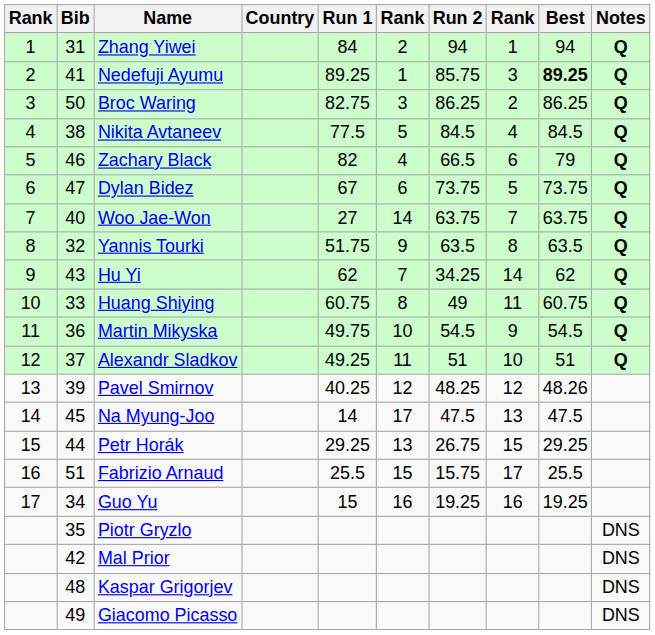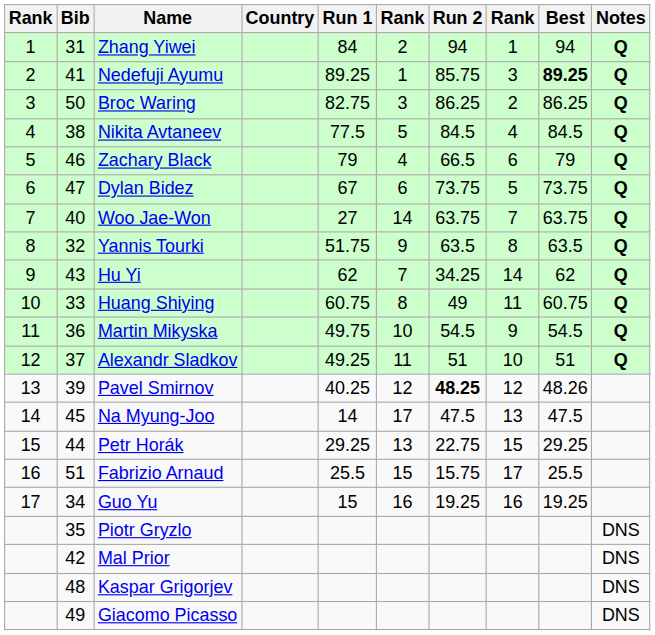 <table class="wikitable sortable" style="text-align:center">
 <tr>
 <th>Rank</th>
 <th>Bib</th>
 <th>Name</th>
 <th>Country</th>
 <th>Run 1</th>
 <th>Rank</th>
 <th>Run 2</th>
 <th>Rank</th>
 <th>Best</th>
 <th>Notes</th>
 </tr>
 <tr bgcolor=ccffcc>
 <td>1</td>
 <td>31</td>
 <td align=left><a href='#'>Zhang Yiwei</a></td>
 <td align=left></td>
 <td>84</td>
 <td>2</td>
 <td>94</td>
 <td>1</td>
 <td>94</td>
 <td><strong>Q</strong></td>
 </tr>
 <tr bgcolor=ccffcc>
 <td>2</td>
 <td>41</td>
 <td align=left><a href='#'>Nedefuji Ayumu</a></td>
 <td align=left></td>
 <td>89.25</td>
 <td>1</td>
 <td>85.75</td>
 <td>3</td>
 <td><strong>89.25</strong></td>
 <td><strong>Q</strong></td>
 </tr>
 <tr bgcolor=ccffcc>
 <td>3</td>
 <td>50</td>
 <td align=left><a href='#'>Broc Waring</a></td>
 <td align=left></td>
 <td>82.75</td>
 <td>3</td>
 <td>86.25</td>
 <td>2</td>
 <td>86.25</td>
 <td><strong>Q</strong></td>
 </tr>
 <tr bgcolor=ccffcc>
 <td>4</td>
 <td>38</td>
 <td align=left><a href='#'>Nikita Avtaneev</a></td>
 <td align=left></td>
 <td>77.5</td>
 <td>5</td>
 <td>84.5</td>
 <td>4</td>
 <td>84.5</td>
 <td><strong>Q</strong></td>
 </tr>
 <tr bgcolor=ccffcc>
 <td>5</td>
 <td>46</td>
 <td align=left><a href='#'>Zachary Black</a></td>
 <td align=left></td>
-<td>82</td>
+<td>79</td>
 <td>4</td>
 <td>66.5</td>
 <td>6</td>
 <td>79</td>
 <td><strong>Q</strong></td>
 </tr>
 <tr bgcolor=ccffcc>
 <td>6</td>
 <td>47</td>
 <td align=left><a href='#'>Dylan Bidez</a></td>
 <td align=left></td>
 <td>67</td>
 <td>6</td>
 <td>73.75</td>
 <td>5</td>
 <td>73.75</td>
 <td><strong>Q</strong></td>
 </tr>
 <tr bgcolor=ccffcc>
 <td>7</td>
 <td>40</td>
 <td align=left><a href='#'>Woo Jae-Won</a></td>
 <td align=left></td>
 <td>27</td>
 <td>14</td>
 <td>63.75</td>
 <td>7</td>
 <td>63.75</td>
 <td><strong>Q</strong></td>
 </tr>
 <tr bgcolor=ccffcc>
 <td>8</td>
 <td>32</td>
 <td align=left><a href='#'>Yannis Tourki</a></td>
 <td align=left></td>
 <td>51.75</td>
 <td>9</td>
 <td>63.5</td>
 <td>8</td>
 <td>63.5</td>
 <td><strong>Q</strong></td>
 </tr>
 <tr bgcolor=ccffcc>
 <td>9</td>
 <td>43</td>
 <td align=left><a href='#'>Hu Yi</a></td>
 <td align=left></td>
 <td>62</td>
 <td>7</td>
 <td>34.25</td>
 <td>14</td>
 <td>62</td>
 <td><strong>Q</strong></td>
 </tr>
 <tr bgcolor=ccffcc>
 <td>10</td>
 <td>33</td>
 <td align=left><a href='#'>Huang Shiying</a></td>
 <td align=left></td>
 <td>60.75</td>
 <td>8</td>
 <td>49</td>
 <td>11</td>
 <td>60.75</td>
 <td><strong>Q</strong></td>
 </tr>
 <tr bgcolor=ccffcc>
 <td>11</td>
 <td>36</td>
 <td align=left><a href='#'>Martin Mikyska</a></td>
 <td align=left></td>
 <td>49.75</td>
 <td>10</td>
 <td>54.5</td>
 <td>9</td>
 <td>54.5</td>
 <td><strong>Q</strong></td>
 </tr>
 <tr bgcolor=ccffcc>
 <td>12</td>
 <td>37</td>
 <td align=left><a href='#'>Alexandr Sladkov</a></td>
 <td align=left></td>
 <td>49.25</td>
 <td>11</td>
 <td>51</td>
 <td>10</td>
 <td>51</td>
 <td><strong>Q</strong></td>
 </tr>
 <tr>
 <td>13</td>
 <td>39</td>
 <td align=left><a href='#'>Pavel Smirnov</a></td>
 <td align=left></td>
 <td>40.25</td>
 <td>12</td>
-<td>48.25</td>
+<td><strong>48.25</strong></td>
 <td>12</td>
 <td>48.26</td>
 <td></td>
 </tr>
 <tr>
 <td>14</td>
 <td>45</td>
 <td align=left><a href='#'>Na Myung-Joo</a></td>
 <td align=left></td>
 <td>14</td>
 <td>17</td>
 <td>47.5</td>
 <td>13</td>
 <td>47.5</td>
 <td></td>
 </tr>
 <tr>
 <td>15</td>
 <td>44</td>
 <td align=left><a href='#'>Petr Horák</a></td>
 <td align=left></td>
 <td>29.25</td>
 <td>13</td>
-<td>26.75</td>
+<td>22.75</td>
 <td>15</td>
 <td>29.25</td>
 <td></td>
 </tr>
 <tr>
 <td>16</td>
 <td>51</td>
 <td align=left><a href='#'>Fabrizio Arnaud</a></td>
 <td align=left></td>
 <td>25.5</td>
 <td>15</td>
 <td>15.75</td>
 <td>17</td>
 <td>25.5</td>
 <td></td>
 </tr>
 <tr>
 <td>17</td>
 <td>34</td>
 <td align=left><a href='#'>Guo Yu</a></td>
 <td align=left></td>
 <td>15</td>
 <td>16</td>
 <td>19.25</td>
 <td>16</td>
 <td>19.25</td>
 <td></td>
 </tr>
 <tr>
 <td></td>
 <td>35</td>
 <td align=left><a href='#'>Piotr Gryzlo</a></td>
 <td align=left></td>
 <td></td>
 <td></td>
 <td></td>
 <td></td>
 <td></td>
 <td>DNS</td>
 </tr>
 <tr>
 <td></td>
 <td>42</td>
 <td align=left><a href='#'>Mal Prior</a></td>
 <td align=left></td>
 <td></td>
 <td></td>
 <td></td>
 <td></td>
 <td></td>
 <td>DNS</td>
 </tr>
 <tr>
 <td></td>
 <td>48</td>
 <td align=left><a href='#'>Kaspar Grigorjev</a></td>
 <td align=left></td>
 <td></td>
 <td></td>
 <td></td>
 <td></td>
 <td></td>
 <td>DNS</td>
 </tr>
 <tr>
 <td></td>
 <td>49</td>
 <td align=left><a href='#'>Giacomo Picasso</a></td>
 <td align=left></td>
 <td></td>
 <td></td>
 <td></td>
 <td></td>
 <td></td>
 <td>DNS</td>
 </tr>
 </table>
